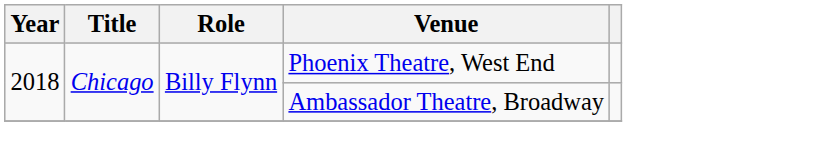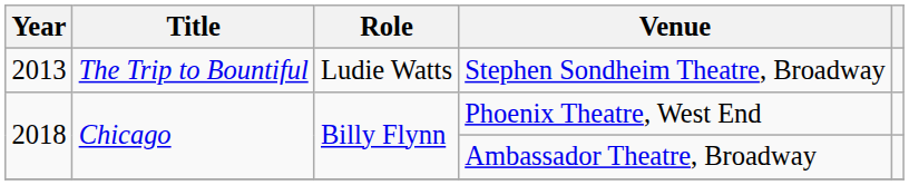 <table class="wikitable unsortable">
 <tr>
 <th>Year</th>
 <th>Title</th>
 <th>Role</th>
 <th>Venue</th>
 <th></th>
+</tr>
+<tr>
+<td>2013</td>
+<td><em><a href='#'>The Trip to Bountiful</a></em></td>
+<td>Ludie Watts</td>
+<td><a href='#'>Stephen Sondheim Theatre</a>, Broadway</td>
+<td></td>
 </tr>
 <tr>
 <td rowspan=2>2018</td>
 <td rowspan=2><em><a href='#'>Chicago</a></em></td>
 <td rowspan=2><a href='#'>Billy Flynn</a></td>
 <td><a href='#'>Phoenix Theatre</a>, West End</td>
 <td></td>
 </tr>
 <tr>
 <td><a href='#'>Ambassador Theatre</a>, Broadway</td>
 <td></td>
 </tr>
 <tr>
 </tr>
 </table>
